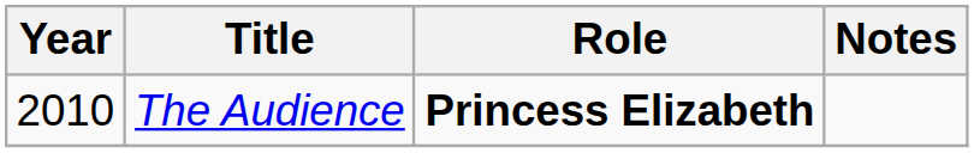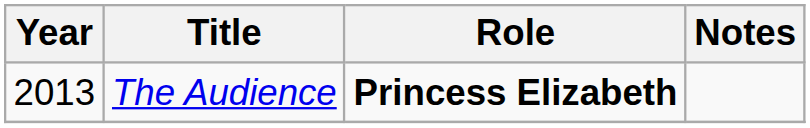 <table class="wikitable sortable">
 <tr>
 <th>Year</th>
 <th>Title</th>
 <th>Role</th>
 <th class="unsortable">Notes</th>
 </tr>
 <tr>
-<td>2010</td>
+<td>2013</td>
 <td><em><a href='#'>The Audience</a></em></td>
 <td><strong>Princess Elizabeth</strong></td>
 <td></td>
 </tr>
 <tr>
 </tr>
 </table>
